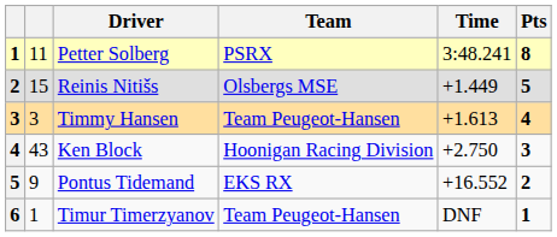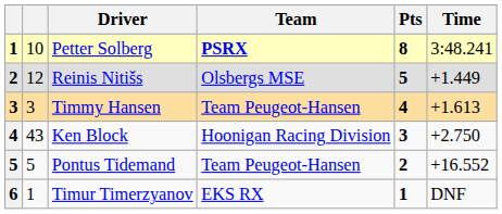 <table class=wikitable style="font-size:95%">
 <tr>
 <th></th>
 <th></th>
 <th>Driver</th>
 <th>Team</th>
+<th>Pts</th>
 <th>Time</th>
-<th>Pts</th>
 </tr>
 <tr>
 <th style="background:#ffffbf;">1</th>
-<td style="background:#ffffbf;">11</td>
+<td style="background:#ffffbf;">10</td>
 <td style="background:#ffffbf;"> <a href='#'>Petter Solberg</a></td>
-<td style="background:#ffffbf;"><a href='#'>PSRX</a></td>
+<td style="background:#ffffbf;"><strong><a href='#'>PSRX</a></strong></td>
+<td style="background:#ffffbf;"><strong>8</strong></td>
 <td style="background:#ffffbf;">3:48.241</td>
-<td style="background:#ffffbf;"><strong>8</strong></td>
 </tr>
 <tr>
 <th style="background:#dfdfdf;">2</th>
-<td style="background:#dfdfdf;">15</td>
+<td style="background:#dfdfdf;">12</td>
 <td style="background:#dfdfdf;"> <a href='#'>Reinis Nitišs</a></td>
 <td style="background:#dfdfdf;"><a href='#'>Olsbergs MSE</a></td>
+<td style="background:#dfdfdf;"><strong>5</strong></td>
 <td style="background:#dfdfdf;">+1.449</td>
-<td style="background:#dfdfdf;"><strong>5</strong></td>
 </tr>
 <tr>
 <th style="background:#ffdf9f;">3</th>
 <td style="background:#ffdf9f;">3</td>
 <td style="background:#ffdf9f;"> <a href='#'>Timmy Hansen</a></td>
 <td style="background:#ffdf9f;"><a href='#'>Team Peugeot-Hansen</a></td>
+<td style="background:#ffdf9f;"><strong>4</strong></td>
 <td style="background:#ffdf9f;">+1.613</td>
-<td style="background:#ffdf9f;"><strong>4</strong></td>
 </tr>
 <tr>
 <th>4</th>
 <td>43</td>
 <td> <a href='#'>Ken Block</a></td>
 <td><a href='#'>Hoonigan Racing Division</a></td>
+<td><strong>3</strong></td>
 <td>+2.750</td>
-<td><strong>3</strong></td>
 </tr>
 <tr>
 <th>5</th>
-<td>9</td>
+<td>5</td>
 <td> <a href='#'>Pontus Tidemand</a></td>
-<td><a href='#'>EKS RX</a></td>
+<td><a href='#'>Team Peugeot-Hansen</a></td>
+<td><strong>2</strong></td>
 <td>+16.552</td>
-<td><strong>2</strong></td>
 </tr>
 <tr>
 <th>6</th>
 <td>1</td>
 <td> <a href='#'>Timur Timerzyanov</a></td>
-<td><a href='#'>Team Peugeot-Hansen</a></td>
+<td><a href='#'>EKS RX</a></td>
+<td><strong>1</strong></td>
 <td>DNF</td>
-<td><strong>1</strong></td>
 </tr>
 </table>
